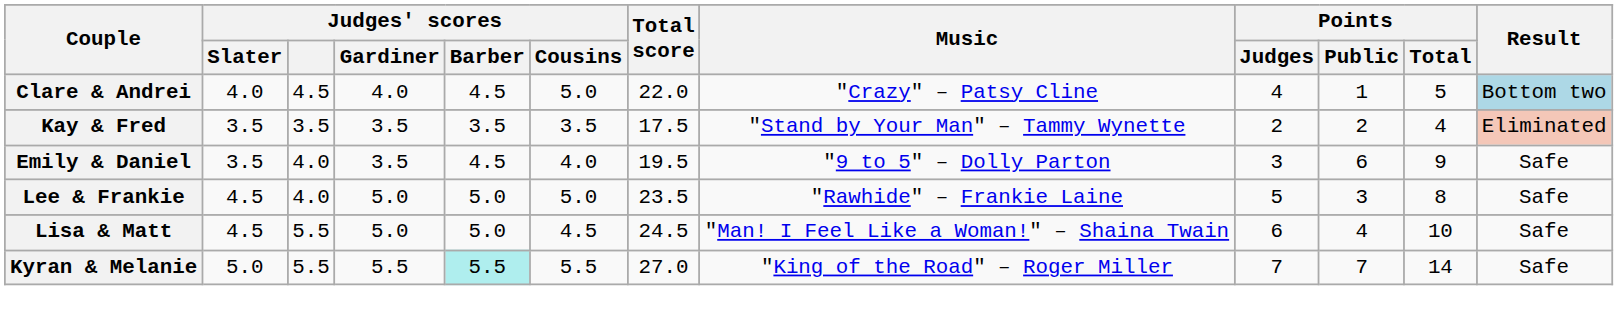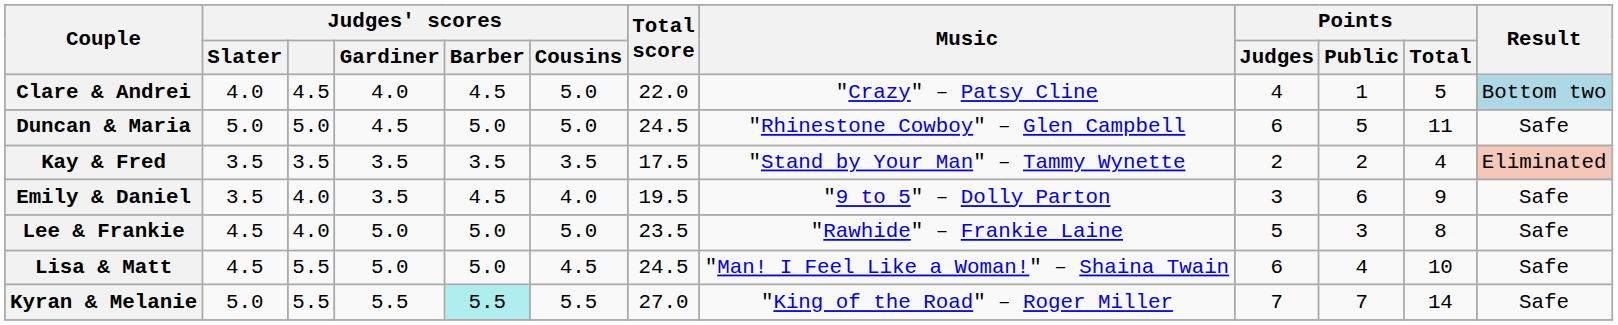 <table class="wikitable sortable" style="text-align:center; font-size:90%">
 <tr>
 <th scope="col" rowspan=2>Couple</th>
 <th scope="col" colspan=5 class="unsortable">Judges' scores</th>
 <th scope="col" rowspan=2>Total<br>score</th>
 <th scope="col" rowspan=2 class="unsortable">Music</th>
 <th scope="col" colspan=3>Points</th>
 <th scope="col" rowspan=2 class="unsortable">Result</th>
 </tr>
 <tr>
 <th class="unsortable">Slater</th>
 <th class="unsortable"></th>
 <th class="unsortable">Gardiner</th>
 <th class="unsortable">Barber</th>
 <th class="unsortable">Cousins</th>
 <th class="unsortable">Judges</th>
 <th class="unsortable">Public</th>
 <th>Total</th>
 </tr>
 <tr>
 <th scope="row">Clare & Andrei</th>
 <td>4.0</td>
 <td>4.5</td>
 <td>4.0</td>
 <td>4.5</td>
 <td>5.0</td>
 <td>22.0</td>
 <td>"<a href='#'>Crazy</a>" – <a href='#'>Patsy Cline</a></td>
 <td>4</td>
 <td>1</td>
 <td>5</td>
 <td bgcolor=lightblue>Bottom two</td>
+</tr>
+<tr>
+<th scope="row">Duncan & Maria</th>
+<td>5.0</td>
+<td>5.0</td>
+<td>4.5</td>
+<td>5.0</td>
+<td>5.0</td>
+<td>24.5</td>
+<td>"<a href='#'>Rhinestone Cowboy</a>" – <a href='#'>Glen Campbell</a></td>
+<td>6</td>
+<td>5</td>
+<td>11</td>
+<td>Safe</td>
 </tr>
 <tr>
 <th scope="row">Kay & Fred</th>
 <td>3.5</td>
 <td>3.5</td>
 <td>3.5</td>
 <td>3.5</td>
 <td>3.5</td>
 <td>17.5</td>
 <td>"<a href='#'>Stand by Your Man</a>" – <a href='#'>Tammy Wynette</a></td>
 <td>2</td>
 <td>2</td>
 <td>4</td>
 <td bgcolor="f4c7b8">Eliminated</td>
 </tr>
 <tr>
 <th scope="row">Emily & Daniel</th>
 <td>3.5</td>
 <td>4.0</td>
 <td>3.5</td>
 <td>4.5</td>
 <td>4.0</td>
 <td>19.5</td>
 <td>"<a href='#'>9 to 5</a>" – <a href='#'>Dolly Parton</a></td>
 <td>3</td>
 <td>6</td>
 <td>9</td>
 <td>Safe</td>
 </tr>
 <tr>
 <th scope="row">Lee & Frankie</th>
 <td>4.5</td>
 <td>4.0</td>
 <td>5.0</td>
 <td>5.0</td>
 <td>5.0</td>
 <td>23.5</td>
 <td>"<a href='#'>Rawhide</a>" – <a href='#'>Frankie Laine</a></td>
 <td>5</td>
 <td>3</td>
 <td>8</td>
 <td>Safe</td>
 </tr>
 <tr>
 <th scope="row">Lisa & Matt</th>
 <td>4.5</td>
 <td>5.5</td>
 <td>5.0</td>
 <td>5.0</td>
 <td>4.5</td>
 <td>24.5</td>
 <td>"<a href='#'>Man! I Feel Like a Woman!</a>" – <a href='#'>Shaina Twain</a></td>
 <td>6</td>
 <td>4</td>
 <td>10</td>
 <td>Safe</td>
 </tr>
 <tr>
 <th scope="row">Kyran & Melanie</th>
 <td>5.0</td>
 <td>5.5</td>
 <td>5.5</td>
 <td style="background: paleturquoise;">5.5</td>
 <td>5.5</td>
 <td>27.0</td>
 <td>"<a href='#'>King of the Road</a>" – <a href='#'>Roger Miller</a></td>
 <td>7</td>
 <td>7</td>
 <td>14</td>
 <td>Safe</td>
 </tr>
 </table>
